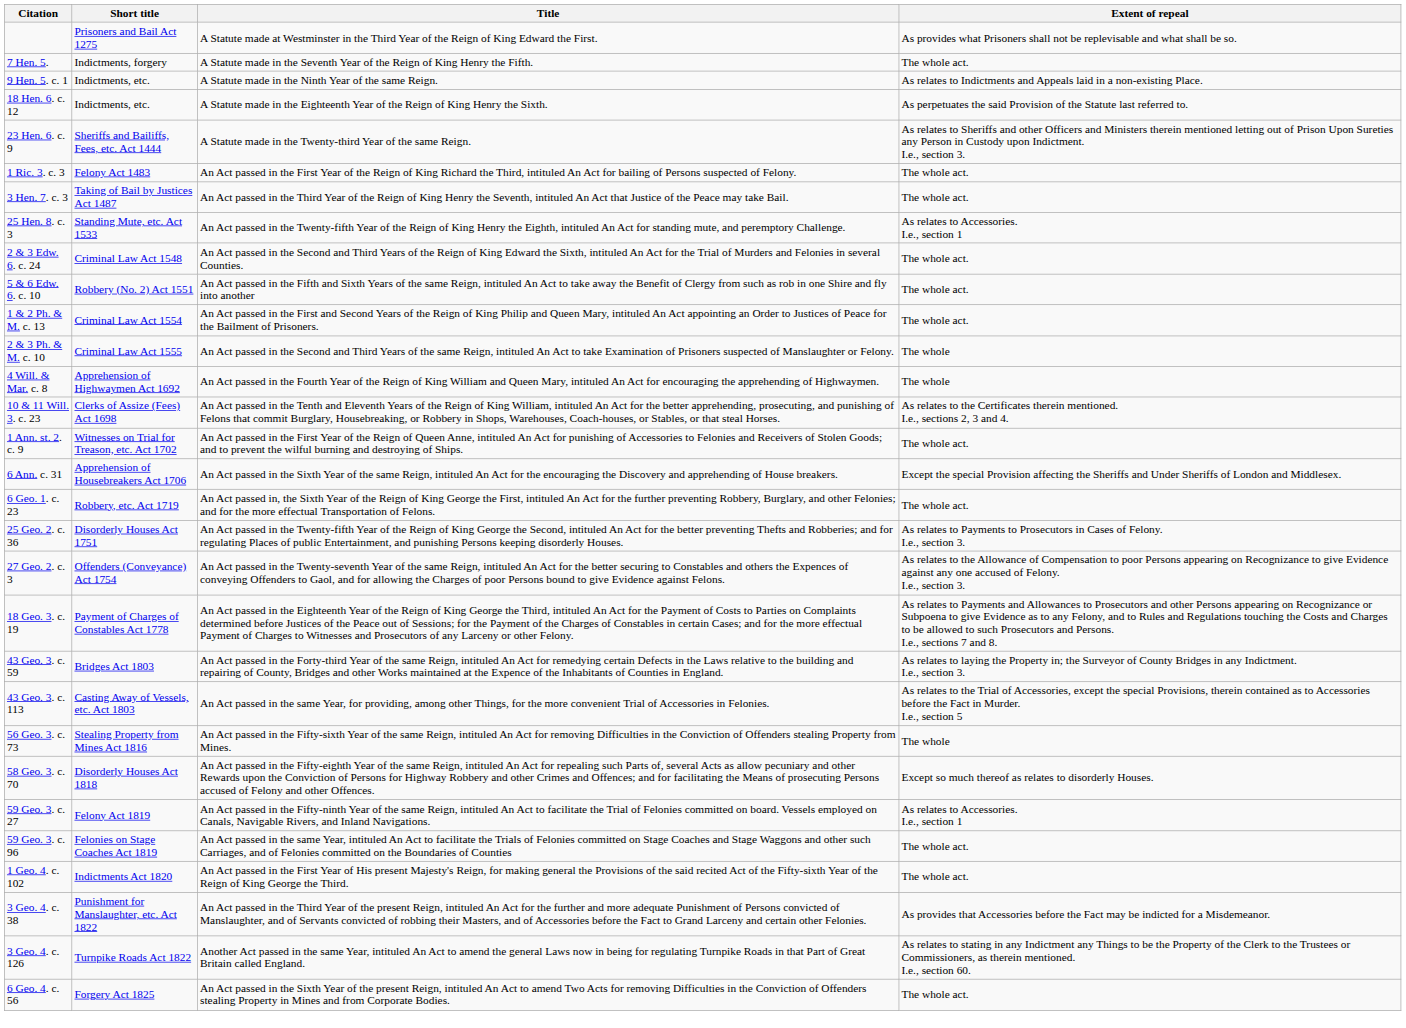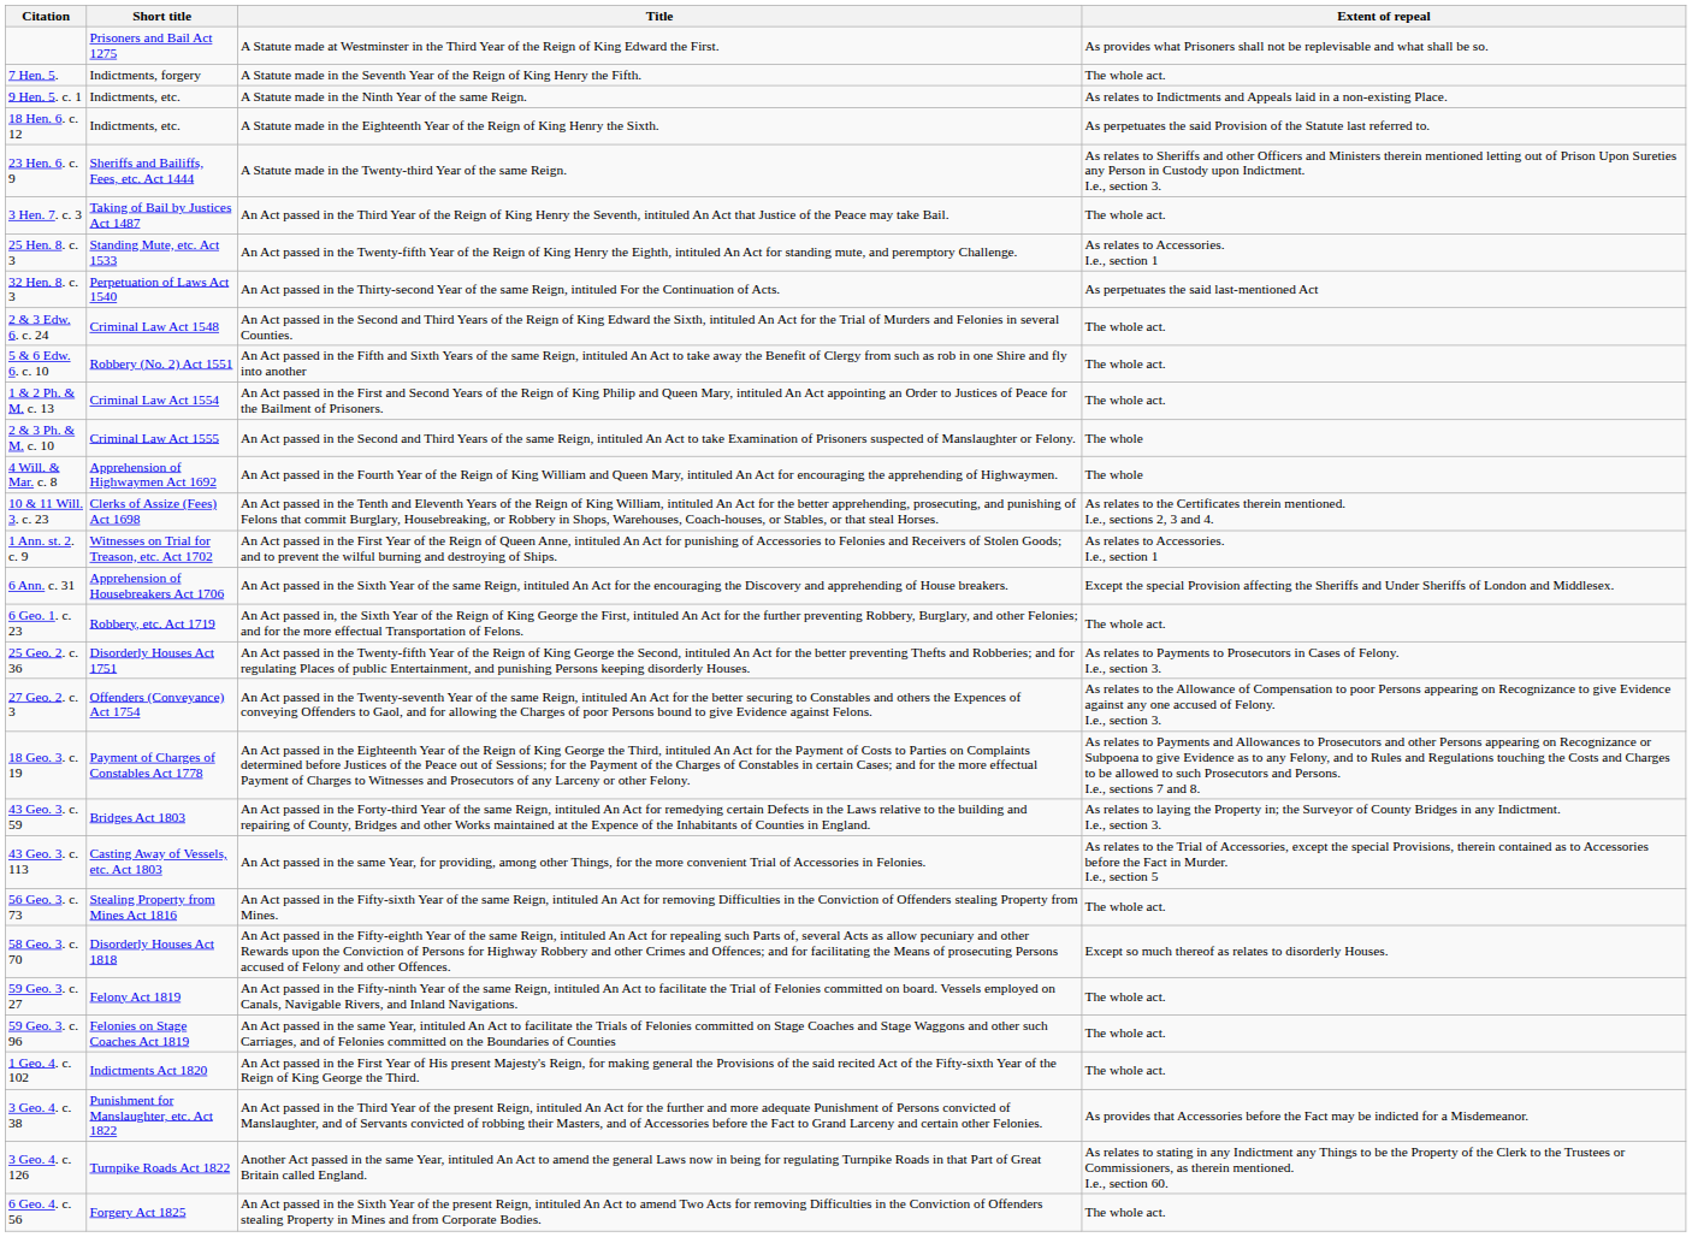 <table class="wikitable">
 <tr>
 <th>Citation</th>
 <th>Short title</th>
 <th>Title</th>
 <th>Extent of repeal</th>
 </tr>
 <tr>
 <td></td>
 <td><a href='#'>Prisoners and Bail Act 1275</a></td>
 <td>A Statute made at Westminster in the Third Year of the Reign of King Edward the First.</td>
 <td>As provides what Prisoners shall not be replevisable and what shall be so.</td>
 </tr>
 <tr>
 <td><a href='#'>7 Hen. 5</a>.</td>
 <td>Indictments, forgery</td>
 <td>A Statute made in the Seventh Year of the Reign of King Henry the Fifth.</td>
 <td>The whole act.</td>
 </tr>
 <tr>
 <td><a href='#'>9 Hen. 5</a>. c. 1</td>
 <td>Indictments, etc.</td>
 <td>A Statute made in the Ninth Year of the same Reign.</td>
 <td>As relates to Indictments and Appeals laid in a non-existing Place.</td>
 </tr>
 <tr>
 <td><a href='#'>18 Hen. 6</a>. c. 12</td>
 <td>Indictments, etc.</td>
 <td>A Statute made in the Eighteenth Year of the Reign of King Henry the Sixth.</td>
 <td>As perpetuates the said Provision of the Statute last referred to.</td>
 </tr>
 <tr>
 <td><a href='#'>23 Hen. 6</a>. c. 9</td>
 <td><a href='#'>Sheriffs and Bailiffs, Fees, etc. Act 1444</a></td>
 <td>A Statute made in the Twenty-third Year of the same Reign.</td>
 <td>As relates to Sheriffs and other Officers and Ministers therein mentioned letting out of Prison Upon Sureties any Person in Custody upon Indictment.<br>I.e., section 3.</td>
 </tr>
 <tr>
-<td><a href='#'>1 Ric. 3</a>. c. 3</td>
-<td><a href='#'>Felony Act 1483</a></td>
-<td>An Act passed in the First Year of the Reign of King Richard the Third, intituled An Act for bailing of Persons suspected of Felony.</td>
-<td>The whole act.</td>
-</tr>
-<tr>
 <td><a href='#'>3 Hen. 7</a>. c. 3</td>
 <td><a href='#'>Taking of Bail by Justices Act 1487</a></td>
 <td>An Act passed in the Third Year of the Reign of King Henry the Seventh, intituled An Act that Justice of the Peace may take Bail.</td>
 <td>The whole act.</td>
 </tr>
 <tr>
 <td><a href='#'>25 Hen. 8</a>. c. 3</td>
 <td><a href='#'>Standing Mute, etc. Act 1533</a></td>
 <td>An Act passed in the Twenty-fifth Year of the Reign of King Henry the Eighth, intituled An Act for standing mute, and peremptory Challenge.</td>
 <td>As relates to Accessories.<br>I.e., section 1</td>
+</tr>
+<tr>
+<td><a href='#'>32 Hen. 8</a>. c. 3</td>
+<td><a href='#'>Perpetuation of Laws Act 1540</a></td>
+<td>An Act passed in the Thirty-second Year of the same Reign, intituled For the Continuation of Acts.</td>
+<td>As perpetuates the said last-mentioned Act</td>
 </tr>
 <tr>
 <td><a href='#'>2 & 3 Edw. 6</a>. c. 24</td>
 <td><a href='#'>Criminal Law Act 1548</a></td>
 <td>An Act passed in the Second and Third Years of the Reign of King Edward the Sixth, intituled An Act for the Trial of Murders and Felonies in several Counties.</td>
 <td>The whole act.</td>
 </tr>
 <tr>
 <td><a href='#'>5 & 6 Edw. 6</a>. c. 10</td>
 <td><a href='#'>Robbery (No. 2) Act 1551</a></td>
 <td>An Act passed in the Fifth and Sixth Years of the same Reign, intituled An Act to take away the Benefit of Clergy from such as rob in one Shire and fly into another</td>
 <td>The whole act.</td>
 </tr>
 <tr>
 <td><a href='#'>1 & 2 Ph. & M.</a> c. 13</td>
 <td><a href='#'>Criminal Law Act 1554</a></td>
 <td>An Act passed in the First and Second Years of the Reign of King Philip and Queen Mary, intituled An Act appointing an Order to Justices of Peace for the Bailment of Prisoners.</td>
 <td>The whole act.</td>
 </tr>
 <tr>
 <td><a href='#'>2 & 3 Ph. & M.</a> c. 10</td>
 <td><a href='#'>Criminal Law Act 1555</a></td>
 <td>An Act passed in the Second and Third Years of the same Reign, intituled An Act to take Examination of Prisoners suspected of Manslaughter or Felony.</td>
 <td>The whole</td>
 </tr>
 <tr>
 <td><a href='#'>4 Will. & Mar.</a> c. 8</td>
 <td><a href='#'>Apprehension of Highwaymen Act 1692</a></td>
 <td>An Act passed in the Fourth Year of the Reign of King William and Queen Mary, intituled An Act for encouraging the apprehending of Highwaymen.</td>
 <td>The whole</td>
 </tr>
 <tr>
 <td><a href='#'>10 & 11 Will. 3</a>. c. 23</td>
 <td><a href='#'>Clerks of Assize (Fees) Act 1698</a></td>
 <td>An Act passed in the Tenth and Eleventh Years of the Reign of King William, intituled An Act for the better apprehending, prosecuting, and punishing of Felons that commit Burglary, Housebreaking, or Robbery in Shops, Warehouses, Coach-houses, or Stables, or that steal Horses.</td>
 <td>As relates to the Certificates therein mentioned.<br>I.e., sections 2, 3 and 4.</td>
 </tr>
 <tr>
 <td><a href='#'>1 Ann. st. 2</a>. c. 9</td>
 <td><a href='#'>Witnesses on Trial for Treason, etc. Act 1702</a></td>
 <td>An Act passed in the First Year of the Reign of Queen Anne, intituled An Act for punishing of Accessories to Felonies and Receivers of Stolen Goods; and to prevent the wilful burning and destroying of Ships.</td>
-<td>The whole act.</td>
+<td>As relates to Accessories.<br>I.e., section 1</td>
 </tr>
 <tr>
 <td><a href='#'>6 Ann.</a> c. 31</td>
 <td><a href='#'>Apprehension of Housebreakers Act 1706</a></td>
 <td>An Act passed in the Sixth Year of the same Reign, intituled An Act for the encouraging the Discovery and apprehending of House breakers.</td>
 <td>Except the special Provision affecting the Sheriffs and Under Sheriffs of London and Middlesex.</td>
 </tr>
 <tr>
 <td><a href='#'>6 Geo. 1</a>. c. 23</td>
 <td><a href='#'>Robbery, etc. Act 1719</a></td>
 <td>An Act passed in, the Sixth Year of the Reign of King George the First, intituled An Act for the further preventing Robbery, Burglary, and other Felonies; and for the more effectual Transportation of Felons.</td>
 <td>The whole act.</td>
 </tr>
 <tr>
 <td><a href='#'>25 Geo. 2</a>. c. 36</td>
 <td><a href='#'>Disorderly Houses Act 1751</a></td>
 <td>An Act passed in the Twenty-fifth Year of the Reign of King George the Second, intituled An Act for the better preventing Thefts and Robberies; and for regulating Places of public Entertainment, and punishing Persons keeping disorderly Houses.</td>
 <td>As relates to Payments to Prosecutors in Cases of Felony.<br>I.e., section 3.</td>
 </tr>
 <tr>
 <td><a href='#'>27 Geo. 2</a>. c. 3</td>
 <td><a href='#'>Offenders (Conveyance) Act 1754</a></td>
 <td>An Act passed in the Twenty-seventh Year of the same Reign, intituled An Act for the better securing to Constables and others the Expences of conveying Offenders to Gaol, and for allowing the Charges of poor Persons bound to give Evidence against Felons.</td>
 <td>As relates to the Allowance of Compensation to poor Persons appearing on Recognizance to give Evidence against any one accused of Felony.<br>I.e., section 3.</td>
 </tr>
 <tr>
 <td><a href='#'>18 Geo. 3</a>. c. 19</td>
 <td><a href='#'>Payment of Charges of Constables Act 1778</a></td>
 <td>An Act passed in the Eighteenth Year of the Reign of King George the Third, intituled An Act for the Payment of Costs to Parties on Complaints determined before Justices of the Peace out of Sessions; for the Payment of the Charges of Constables in certain Cases; and for the more effectual Payment of Charges to Witnesses and Prosecutors of any Larceny or other Felony.</td>
 <td>As relates to Payments and Allowances to Prosecutors and other Persons appearing on Recognizance or Subpoena to give Evidence as to any Felony, and to Rules and Regulations touching the Costs and Charges to be allowed to such Prosecutors and Persons.<br>I.e., sections 7 and 8.</td>
 </tr>
 <tr>
 <td><a href='#'>43 Geo. 3</a>. c. 59</td>
 <td><a href='#'>Bridges Act 1803</a></td>
 <td>An Act passed in the Forty-third Year of the same Reign, intituled An Act for remedying certain Defects in the Laws relative to the building and repairing of County, Bridges and other Works maintained at the Expence of the Inhabitants of Counties in England.</td>
 <td>As relates to laying the Property in; the Surveyor of County Bridges in any Indictment.<br>I.e., section 3.</td>
 </tr>
 <tr>
 <td><a href='#'>43 Geo. 3</a>. c. 113</td>
 <td><a href='#'>Casting Away of Vessels, etc. Act 1803</a></td>
 <td>An Act passed in the same Year, for providing, among other Things, for the more convenient Trial of Accessories in Felonies.</td>
 <td>As relates to the Trial of Accessories, except the special Provisions, therein contained as to Accessories before the Fact in Murder.<br>I.e., section 5</td>
 </tr>
 <tr>
 <td><a href='#'>56 Geo. 3</a>. c. 73</td>
 <td><a href='#'>Stealing Property from Mines Act 1816</a></td>
 <td>An Act passed in the Fifty-sixth Year of the same Reign, intituled An Act for removing Difficulties in the Conviction of Offenders stealing Property from Mines.</td>
-<td>The whole</td>
+<td>The whole act.</td>
 </tr>
 <tr>
 <td><a href='#'>58 Geo. 3</a>. c. 70</td>
 <td><a href='#'>Disorderly Houses Act 1818</a></td>
 <td>An Act passed in the Fifty-eighth Year of the same Reign, intituled An Act for repealing such Parts of, several Acts as allow pecuniary and other Rewards upon the Conviction of Persons for Highway Robbery and other Crimes and Offences; and for facilitating the Means of prosecuting Persons accused of Felony and other Offences.</td>
 <td>Except so much thereof as relates to disorderly Houses.</td>
 </tr>
 <tr>
 <td><a href='#'>59 Geo. 3</a>. c. 27</td>
 <td><a href='#'>Felony Act 1819</a></td>
 <td>An Act passed in the Fifty-ninth Year of the same Reign, intituled An Act to facilitate the Trial of Felonies committed on board. Vessels employed on Canals, Navigable Rivers, and Inland Navigations.</td>
-<td>As relates to Accessories.<br>I.e., section 1</td>
+<td>The whole act.</td>
 </tr>
 <tr>
 <td><a href='#'>59 Geo. 3</a>. c. 96</td>
 <td><a href='#'>Felonies on Stage Coaches Act 1819</a></td>
 <td>An Act passed in the same Year, intituled An Act to facilitate the Trials of Felonies committed on Stage Coaches and Stage Waggons and other such Carriages, and of Felonies committed on the Boundaries of Counties</td>
 <td>The whole act.</td>
 </tr>
 <tr>
 <td><a href='#'>1 Geo. 4</a>. c. 102</td>
 <td><a href='#'>Indictments Act 1820</a></td>
 <td>An Act passed in the First Year of His present Majesty's Reign, for making general the Provisions of the said recited Act of the Fifty-sixth Year of the Reign of King George the Third.</td>
 <td>The whole act.</td>
 </tr>
 <tr>
 <td><a href='#'>3 Geo. 4</a>. c. 38</td>
 <td><a href='#'>Punishment for Manslaughter, etc. Act 1822</a></td>
 <td>An Act passed in the Third Year of the present Reign, intituled An Act for the further and more adequate Punishment of Persons convicted of Manslaughter, and of Servants convicted of robbing their Masters, and of Accessories before the Fact to Grand Larceny and certain other Felonies.</td>
 <td>As provides that Accessories before the Fact may be indicted for a Misdemeanor.</td>
 </tr>
 <tr>
 <td><a href='#'>3 Geo. 4</a>. c. 126</td>
 <td><a href='#'>Turnpike Roads Act 1822</a></td>
 <td>Another Act passed in the same Year, intituled An Act to amend the general Laws now in being for regulating Turnpike Roads in that Part of Great Britain called England.</td>
 <td>As relates to stating in any Indictment any Things to be the Property of the Clerk to the Trustees or Commissioners, as therein mentioned.<br>I.e., section 60.</td>
 </tr>
 <tr>
 <td><a href='#'>6 Geo. 4</a>. c. 56</td>
 <td><a href='#'>Forgery Act 1825</a></td>
 <td>An Act passed in the Sixth Year of the present Reign, intituled An Act to amend Two Acts for removing Difficulties in the Conviction of Offenders stealing Property in Mines and from Corporate Bodies.</td>
 <td>The whole act.</td>
 </tr>
 </table>
